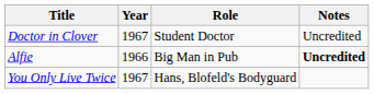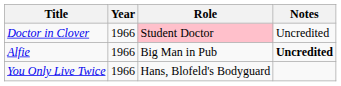 <table class="wikitable">
 <tr>
 <th>Title</th>
 <th>Year</th>
 <th>Role</th>
 <th>Notes</th>
 </tr>
 <tr>
 <td><em><a href='#'>Doctor in Clover</a></em></td>
-<td>1967</td>
-<td>Student Doctor</td>
+<td>1966</td>
+<td style="background: pink;">Student Doctor</td>
 <td>Uncredited</td>
 </tr>
 <tr>
 <td><em><a href='#'>Alfie</a></em></td>
 <td>1966</td>
 <td>Big Man in Pub</td>
 <td><strong>Uncredited</strong></td>
 </tr>
 <tr>
 <td><em><a href='#'>You Only Live Twice</a></em></td>
-<td>1967</td>
+<td>1966</td>
 <td>Hans, Blofeld's Bodyguard</td>
 <td></td>
 </tr>
 </table>
